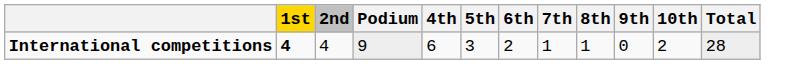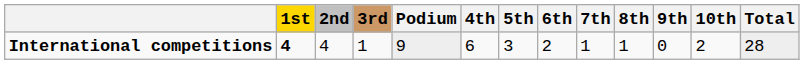 <table class="wikitable">
 <tr>
 <th></th>
 <th style="background: gold;">1st</th>
 <th style="background: silver;">2nd</th>
+<th style="background: #c96;">3rd</th>
 <th>Podium</th>
 <th>4th</th>
 <th>5th</th>
 <th>6th</th>
 <th>7th</th>
 <th>8th</th>
 <th>9th</th>
 <th>10th</th>
 <th>Total</th>
 </tr>
 <tr>
 <td><strong>International competitions</strong></td>
 <td><strong>4</strong></td>
 <td>4</td>
+<td>1</td>
 <td style="background: #EEEEEE;">9</td>
 <td>6</td>
 <td>3</td>
 <td>2</td>
 <td>1</td>
 <td>1</td>
 <td>0</td>
 <td>2</td>
 <td style="background: #EEEEEE;">28</td>
 </tr>
 </table>
